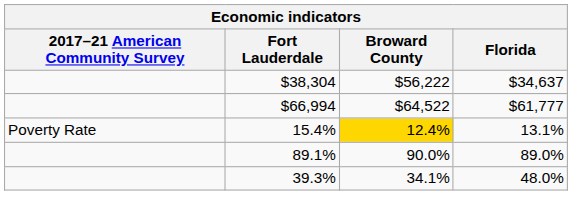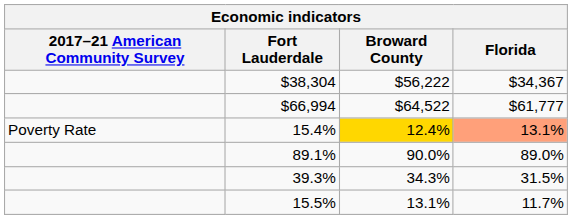 <table class="wikitable" style="font-size: 90%; text-align: right;">
 <tr>
 <th colspan="4">Economic indicators</th>
 </tr>
 <tr>
 <th style="width: 14em;">2017–21 <a href='#'>American Community Survey</a></th>
 <th style="width: 7em;">Fort Lauderdale</th>
 <th style="width: 7em;">Broward County</th>
 <th style="width: 7em;">Florida</th>
 </tr>
 <tr>
 <td style="text-align:left"></td>
 <td>$38,304</td>
 <td>$56,222</td>
-<td>$34,637</td>
+<td>$34,367</td>
 </tr>
 <tr>
 <td style="text-align:left"></td>
 <td>$66,994</td>
 <td>$64,522</td>
 <td>$61,777</td>
 </tr>
 <tr>
 <td style="text-align:left">Poverty Rate</td>
 <td>15.4%</td>
 <td style="background: gold;">12.4%</td>
-<td>13.1%</td>
+<td style="background: lightsalmon;">13.1%</td>
 </tr>
 <tr>
 <td style="text-align:left"></td>
 <td>89.1%</td>
 <td>90.0%</td>
 <td>89.0%</td>
 </tr>
 <tr>
 <td style="text-align:left"></td>
 <td>39.3%</td>
-<td>34.1%</td>
-<td>48.0%</td>
+<td>34.3%</td>
+<td>31.5%</td>
+</tr>
+<tr>
+<td style="text-align:left"></td>
+<td>15.5%</td>
+<td>13.1%</td>
+<td>11.7%</td>
 </tr>
 </table>
